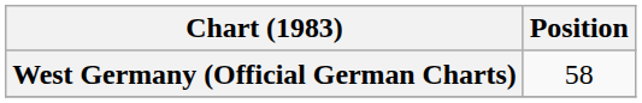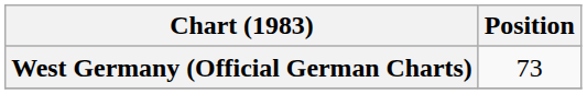 <table class="wikitable sortable plainrowheaders" style="text-align:center">
 <tr>
 <th scope="col">Chart (1983)</th>
 <th scope="col">Position</th>
 </tr>
 <tr>
 <th scope="row">West Germany (Official German Charts)</th>
-<td>58</td>
+<td>73</td>
 </tr>
 <tr>
 </tr>
 </table>
